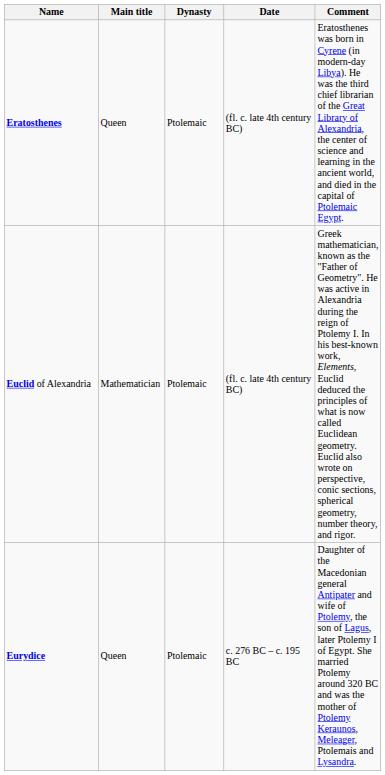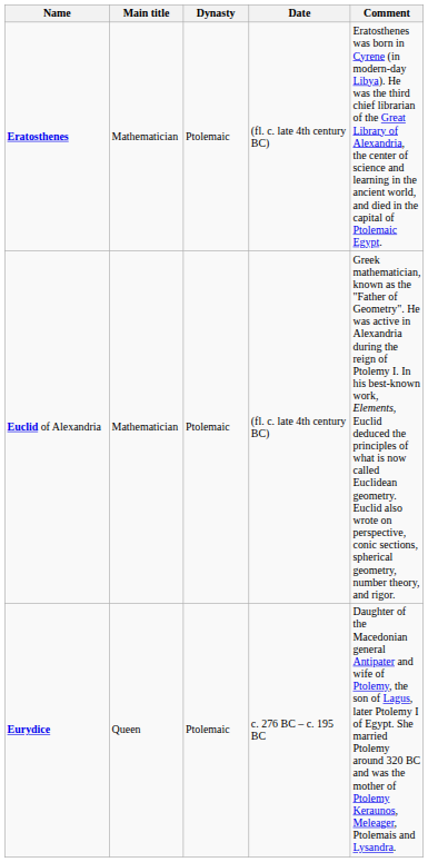 <table class="wikitable sortable" align="center">
 <tr>
 <th style="width: 150px;">Name</th>
 <th style="width: 100px;">Main title</th>
 <th style="width: 90px;">Dynasty</th>
 <th align="center" style="width: 150px;">Date</th>
 <th>Comment</th>
 </tr>
 <tr>
 <td><strong><a href='#'>Eratosthenes</a></strong></td>
-<td>Queen</td>
+<td>Mathematician</td>
 <td>Ptolemaic</td>
 <td>(fl. c. late 4th century BC)</td>
 <td>Eratosthenes was born in <a href='#'>Cyrene</a> (in modern-day <a href='#'>Libya</a>). He was the third chief librarian of the <a href='#'>Great Library of Alexandria</a>, the center of science and learning in the ancient world, and died in the capital of <a href='#'>Ptolemaic Egypt</a>.</td>
 </tr>
 <tr>
 <td><strong><a href='#'>Euclid</a></strong> of Alexandria</td>
 <td>Mathematician</td>
 <td>Ptolemaic</td>
 <td>(fl. c. late 4th century BC)</td>
 <td>Greek mathematician, known as the "Father of Geometry". He was active in Alexandria during the reign of Ptolemy I. In his best-known work, <em>Elements</em>, Euclid deduced the principles of what is now called Euclidean geometry. Euclid also wrote on perspective, conic sections, spherical geometry, number theory, and rigor.</td>
 </tr>
 <tr>
 <td><strong><a href='#'>Eurydice</a></strong></td>
 <td>Queen</td>
 <td>Ptolemaic</td>
 <td>c. 276 BC – c. 195 BC</td>
 <td>Daughter of the Macedonian general <a href='#'>Antipater</a> and wife of <a href='#'>Ptolemy</a>, the son of <a href='#'>Lagus</a>, later Ptolemy I of Egypt. She married Ptolemy around 320 BC and was the mother of <a href='#'>Ptolemy Keraunos</a>, <a href='#'>Meleager</a>, Ptolemais and <a href='#'>Lysandra</a>.</td>
 </tr>
 </table>
